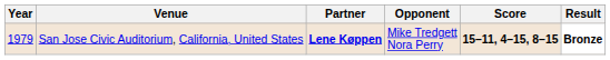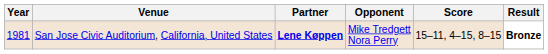 <table class="sortable wikitable" style="font-size: 90%;">
 <tr>
 <th>Year</th>
 <th>Venue</th>
 <th>Partner</th>
 <th>Opponent</th>
 <th>Score</th>
 <th>Result</th>
 </tr>
 <tr style="background:#F3E6D7">
-<td align="center"><a href='#'>1979</a></td>
+<td align="center"><a href='#'>1981</a></td>
 <td align="left"><a href='#'>San Jose Civic Auditorium</a>, <a href='#'>California, United States</a></td>
 <td align="left"><strong> <a href='#'>Lene Køppen</a></strong></td>
 <td align="left"> <a href='#'>Mike Tredgett</a><br> <a href='#'>Nora Perry</a></td>
-<td align="left"><strong>15–11, 4–15, 8–15</strong></td>
+<td align="left">15–11, 4–15, 8–15</td>
 <td style="text-align:left; background:white"> <strong>Bronze</strong></td>
 </tr>
 </table>
